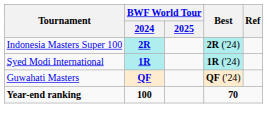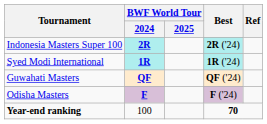 <table style='font-size: 90%; text-align:center;' class='wikitable'>
 <tr>
 <th rowspan="2">Tournament</th>
 <th colspan="2"><a href='#'>BWF World Tour</a></th>
 <th rowspan="2">Best</th>
 <th rowspan="2">Ref</th>
 </tr>
 <tr>
 <th><a href='#'>2024</a></th>
 <th><a href='#'>2025</a></th>
 </tr>
 <tr>
 <td align=left><a href='#'>Indonesia Masters Super 100</a></td>
 <td bgcolor=AFEEEE><strong><a href='#'>2R</a></strong></td>
 <td></td>
 <td bgcolor=AFEEEE><strong>2R</strong> ('24)</td>
 <td></td>
 </tr>
 <tr>
 <td align=left><a href='#'>Syed Modi International</a></td>
 <td bgcolor="#afeeee"><strong><a href='#'>1R</a></strong></td>
 <td></td>
 <td bgcolor="#afeeee"><strong>1R</strong> ('24)</td>
 <td></td>
 </tr>
 <tr>
 <td align=left><a href='#'>Guwahati Masters</a></td>
 <td bgcolor="#FFEBCD"><strong><a href='#'>QF</a></strong></td>
 <td></td>
 <td bgcolor="#FFEBCD"><strong>QF</strong> ('24)</td>
 <td></td>
 </tr>
 <tr>
+<td align=left><a href='#'>Odisha Masters</a></td>
+<td bgcolor="#D8BFD8 "><strong><a href='#'>F</a></strong></td>
+<td></td>
+<td bgcolor=D8BFD8><strong>F</strong> ('24)</td>
+<td></td>
+</tr>
+<tr>
 <td align=left><strong>Year-end ranking</strong></td>
-<td><strong>100</strong></td>
+<td>100</td>
 <td></td>
 <td colspan=2><strong>70</strong></td>
 </tr>
 </table>
